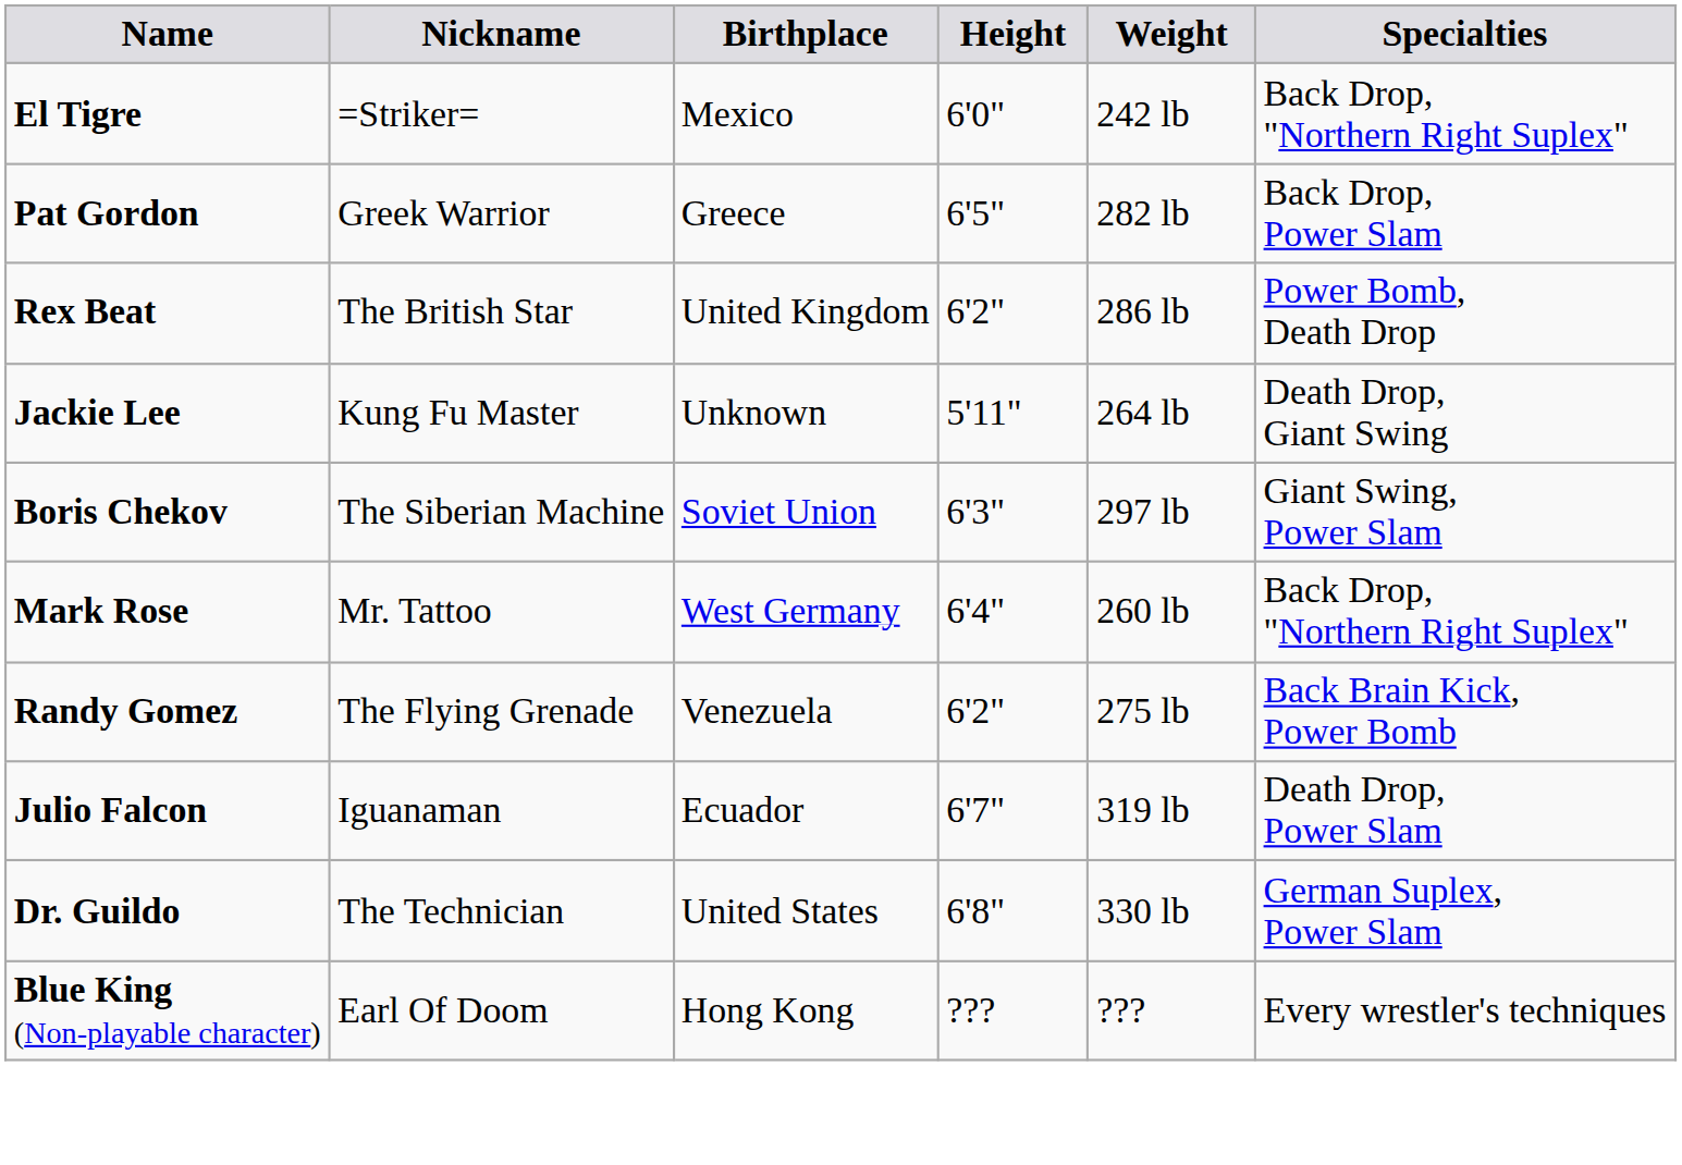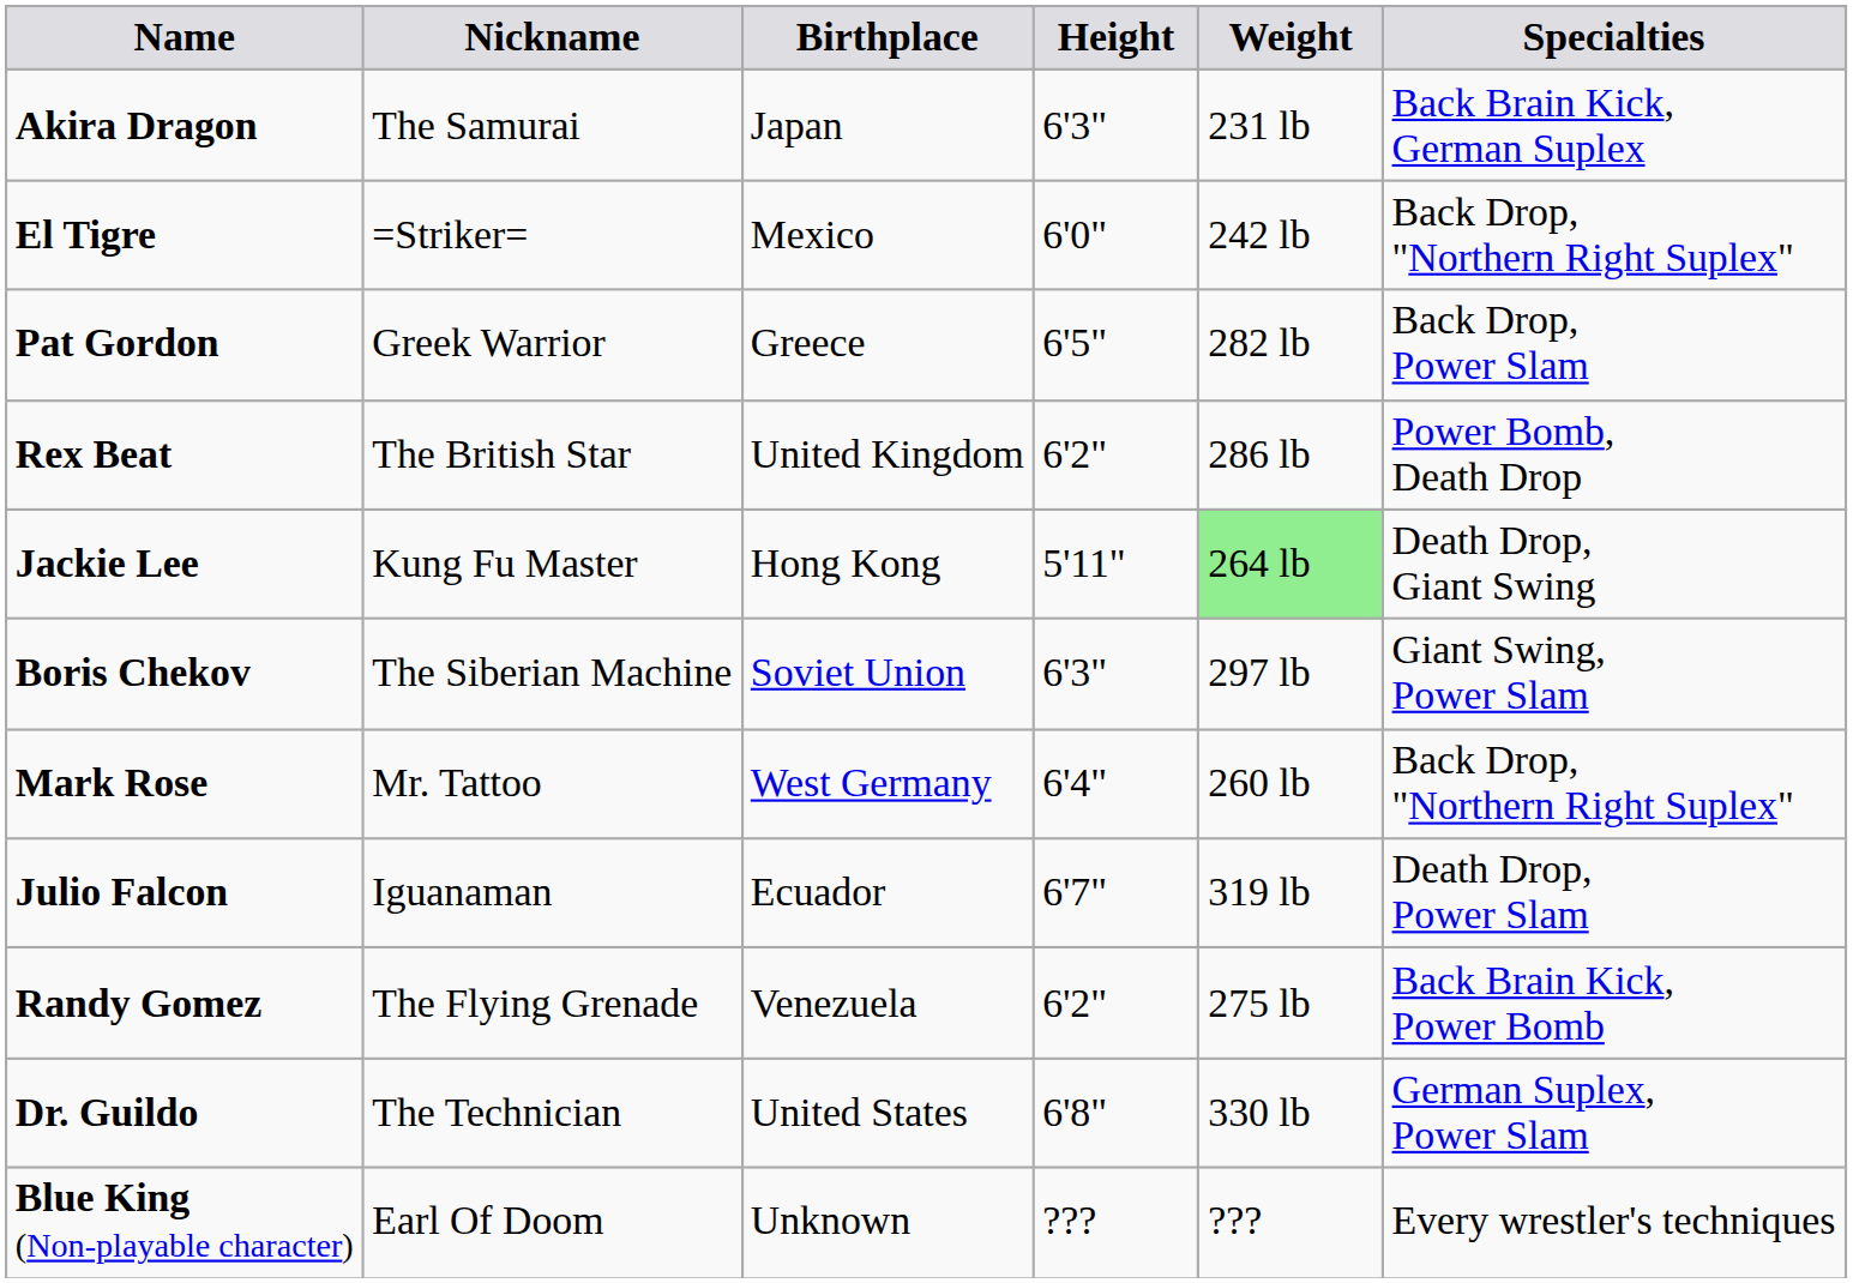 <table class="wikitable">
 <tr>
 <th style="background-color: #DEDDE2">Name</th>
 <th style="background-color: #DEDDE2">Nickname</th>
 <th style="background-color: #DEDDE2">Birthplace</th>
 <th style="background-color: #DEDDE2" width=9%>Height</th>
 <th style="background-color: #DEDDE2" width=10%>Weight</th>
 <th style="background-color: #DEDDE2">Specialties</th>
+</tr>
+<tr>
+<td><strong>Akira Dragon</strong></td>
+<td>The Samurai</td>
+<td>Japan</td>
+<td>6'3"</td>
+<td>231 lb</td>
+<td><a href='#'>Back Brain Kick</a>,<br><a href='#'>German Suplex</a></td>
 </tr>
 <tr>
 <td><strong>El Tigre</strong></td>
 <td>=Striker=</td>
 <td>Mexico</td>
 <td>6'0"</td>
 <td>242 lb</td>
 <td>Back Drop,<br>"<a href='#'>Northern Right Suplex</a>"</td>
 </tr>
 <tr>
 <td><strong>Pat Gordon</strong></td>
 <td>Greek Warrior</td>
 <td>Greece</td>
 <td>6'5"</td>
 <td>282 lb</td>
 <td>Back Drop,<br><a href='#'>Power Slam</a></td>
 </tr>
 <tr>
 <td><strong>Rex Beat</strong></td>
 <td>The British Star</td>
 <td>United Kingdom</td>
 <td>6'2"</td>
 <td>286 lb</td>
 <td><a href='#'>Power Bomb</a>,<br>Death Drop</td>
 </tr>
 <tr>
 <td><strong>Jackie Lee</strong></td>
 <td>Kung Fu Master</td>
-<td>Unknown</td>
+<td>Hong Kong</td>
 <td>5'11"</td>
-<td>264 lb</td>
+<td style="background: lightgreen;">264 lb</td>
 <td>Death Drop,<br>Giant Swing</td>
 </tr>
 <tr>
 <td><strong>Boris Chekov</strong></td>
 <td>The Siberian Machine</td>
 <td><a href='#'>Soviet Union</a></td>
 <td>6'3"</td>
 <td>297 lb</td>
 <td>Giant Swing,<br><a href='#'>Power Slam</a></td>
 </tr>
 <tr>
 <td><strong>Mark Rose</strong></td>
 <td>Mr. Tattoo</td>
 <td><a href='#'>West Germany</a></td>
 <td>6'4"</td>
 <td>260 lb</td>
 <td>Back Drop,<br>"<a href='#'>Northern Right Suplex</a>"</td>
 </tr>
 <tr>
+<td><strong>Julio Falcon</strong></td>
+<td>Iguanaman</td>
+<td>Ecuador</td>
+<td>6'7"</td>
+<td>319 lb</td>
+<td>Death Drop,<br><a href='#'>Power Slam</a></td>
+</tr>
+<tr>
 <td><strong>Randy Gomez</strong></td>
 <td>The Flying Grenade</td>
 <td>Venezuela</td>
 <td>6'2"</td>
 <td>275 lb</td>
 <td><a href='#'>Back Brain Kick</a>,<br><a href='#'>Power Bomb</a></td>
-</tr>
-<tr>
-<td><strong>Julio Falcon</strong></td>
-<td>Iguanaman</td>
-<td>Ecuador</td>
-<td>6'7"</td>
-<td>319 lb</td>
-<td>Death Drop,<br><a href='#'>Power Slam</a></td>
 </tr>
 <tr>
 <td><strong>Dr. Guildo</strong></td>
 <td>The Technician</td>
 <td>United States</td>
 <td>6'8"</td>
 <td>330 lb</td>
 <td><a href='#'>German Suplex</a>,<br><a href='#'>Power Slam</a></td>
 </tr>
 <tr>
 <td><strong>Blue King</strong><br><small>(<a href='#'>Non-playable character</a>)</small></td>
 <td>Earl Of Doom</td>
-<td>Hong Kong</td>
+<td>Unknown</td>
 <td>???</td>
 <td>???</td>
 <td>Every wrestler's techniques</td>
 </tr>
 </table>
